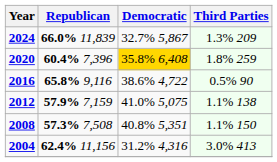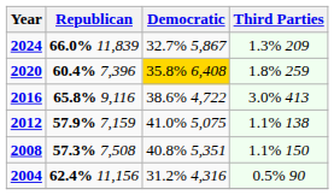 <table class="wikitable" style="float:right; font-size:95%;">
 <tr>
 <th>Year</th>
 <th><a href='#'>Republican</a></th>
 <th><a href='#'>Democratic</a></th>
 <th><a href='#'>Third Parties</a></th>
 </tr>
 <tr>
 <td style="text-align:center;" ><strong><a href='#'>2024</a></strong></td>
 <td style="text-align:center;" ><strong>66.0%</strong> <em>11,839</em></td>
 <td style="text-align:center;" >32.7%  <em>5,867</em></td>
 <td style="text-align:center; background:honeyDew;">1.3% <em>209</em></td>
 </tr>
 <tr>
 <td style="text-align:center;" ><strong><a href='#'>2020</a></strong></td>
 <td style="text-align:center;" ><strong>60.4%</strong> <em>7,396</em></td>
 <td style="background: gold; text-align:center;" >35.8%  <em>6,408</em></td>
 <td style="text-align:center; background:honeyDew;">1.8% <em>259</em></td>
 </tr>
 <tr>
 <td style="text-align:center;" ><strong><a href='#'>2016</a></strong></td>
 <td style="text-align:center;" ><strong>65.8%</strong> <em>9,116</em></td>
 <td style="text-align:center;" >38.6%   <em>4,722</em></td>
-<td style="text-align:center; background:honeyDew;">0.5% <em>90</em></td>
+<td style="text-align:center; background:honeyDew;">3.0% <em>413</em></td>
 </tr>
 <tr>
 <td style="text-align:center;" ><strong><a href='#'>2012</a></strong></td>
 <td style="text-align:center;" ><strong>57.9%</strong> <em>7,159</em></td>
 <td style="text-align:center;" >41.0%  <em>5,075</em></td>
 <td style="text-align:center; background:honeyDew;">1.1% <em>138</em></td>
 </tr>
 <tr>
 <td style="text-align:center;" ><strong><a href='#'>2008</a></strong></td>
 <td style="text-align:center;" ><strong>57.3%</strong> <em>7,508</em></td>
 <td style="text-align:center;" >40.8%  <em>5,351</em></td>
 <td style="text-align:center; background:honeyDew;">1.1% <em>150</em></td>
 </tr>
 <tr>
 <td style="text-align:center;" ><strong><a href='#'>2004</a></strong></td>
 <td style="text-align:center;" ><strong>62.4%</strong> <em>11,156</em></td>
 <td style="text-align:center;" >31.2% <em>4,316</em></td>
-<td style="text-align:center; background:honeyDew;">3.0% <em>413</em></td>
+<td style="text-align:center; background:honeyDew;">0.5% <em>90</em></td>
 </tr>
 <tr>
 </tr>
 </table>
